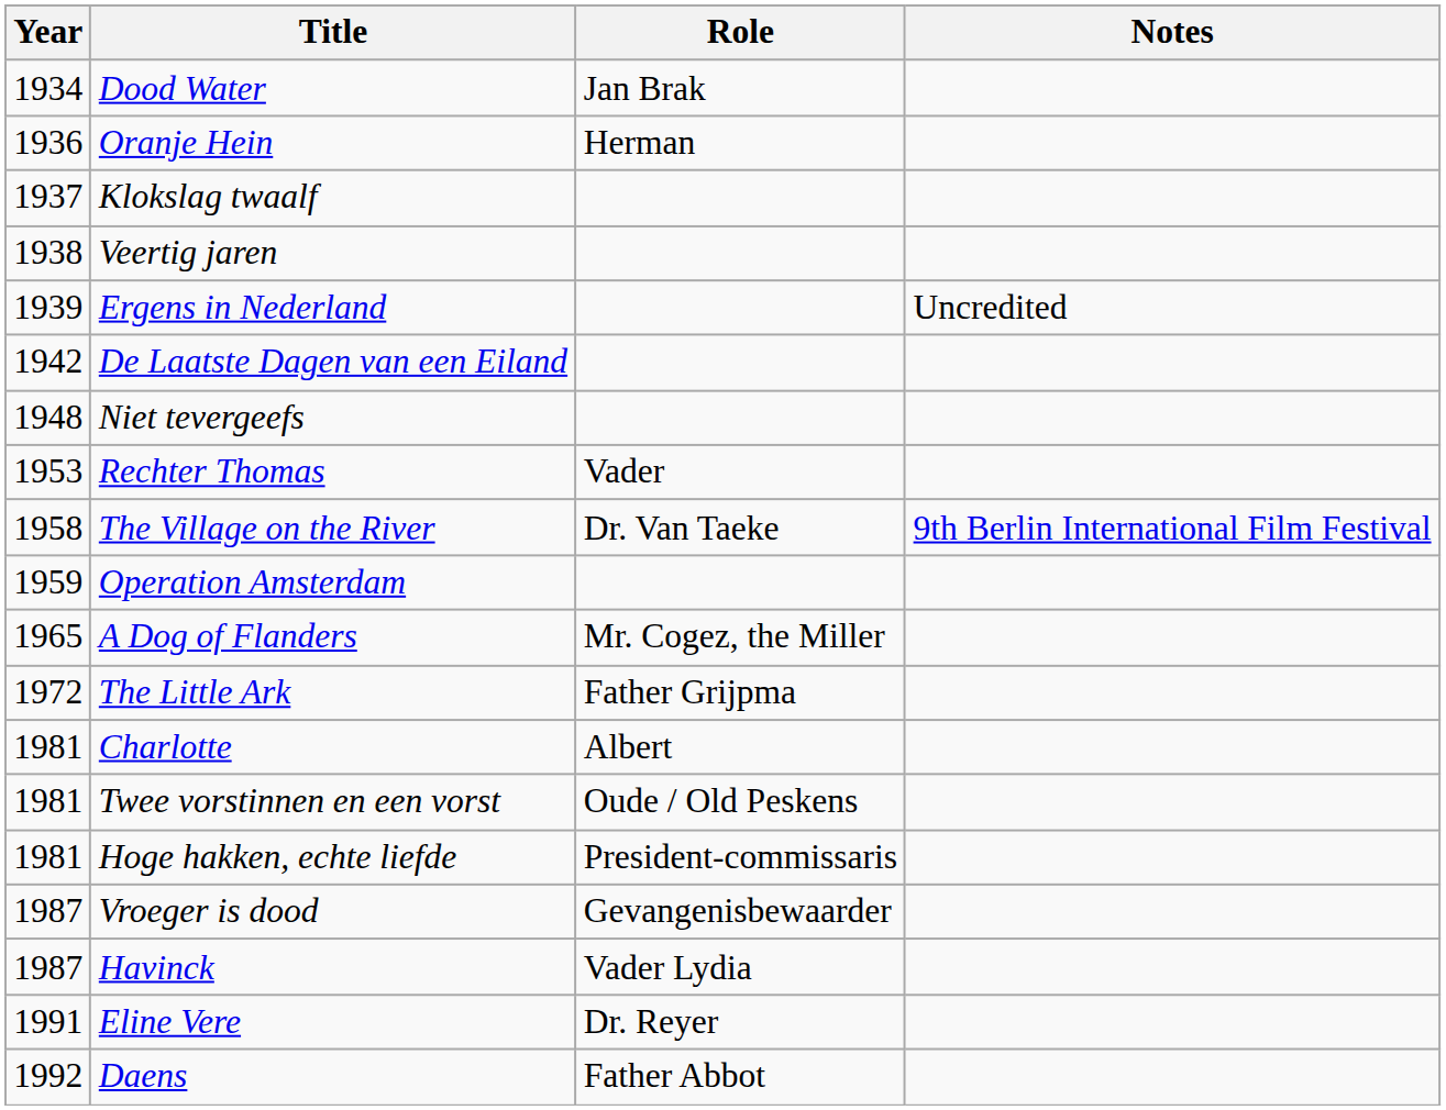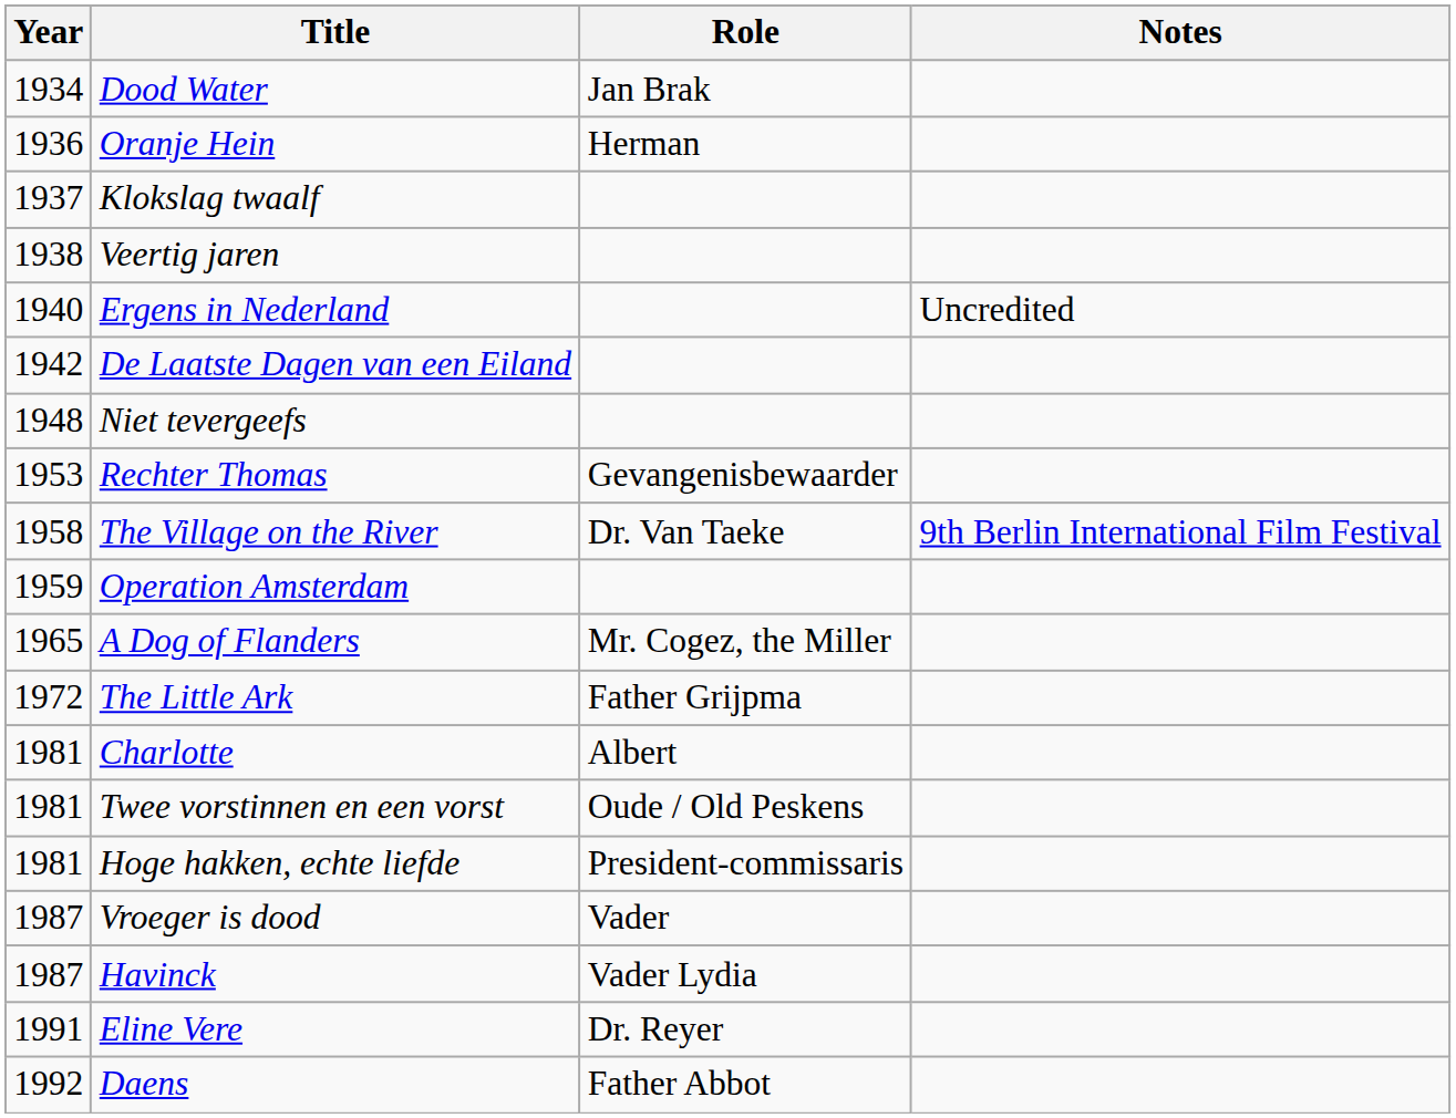 <table class="wikitable">
 <tr>
 <th>Year</th>
 <th>Title</th>
 <th>Role</th>
 <th>Notes</th>
 </tr>
 <tr>
 <td>1934</td>
 <td><em><a href='#'>Dood Water</a></em></td>
 <td>Jan Brak</td>
 <td></td>
 </tr>
 <tr>
 <td>1936</td>
 <td><em><a href='#'>Oranje Hein</a></em></td>
 <td>Herman</td>
 <td></td>
 </tr>
 <tr>
 <td>1937</td>
 <td><em>Klokslag twaalf</em></td>
 <td></td>
 <td></td>
 </tr>
 <tr>
 <td>1938</td>
 <td><em>Veertig jaren</em></td>
 <td></td>
 <td></td>
 </tr>
 <tr>
-<td>1939</td>
+<td>1940</td>
 <td><em><a href='#'>Ergens in Nederland</a></em></td>
 <td></td>
 <td>Uncredited</td>
 </tr>
 <tr>
 <td>1942</td>
 <td><em><a href='#'>De Laatste Dagen van een Eiland</a></em></td>
 <td></td>
 <td></td>
 </tr>
 <tr>
 <td>1948</td>
 <td><em>Niet tevergeefs</em></td>
 <td></td>
 <td></td>
 </tr>
 <tr>
 <td>1953</td>
 <td><em><a href='#'>Rechter Thomas</a></em></td>
-<td>Vader</td>
+<td>Gevangenisbewaarder</td>
 <td></td>
 </tr>
 <tr>
 <td>1958</td>
 <td><em><a href='#'>The Village on the River</a></em></td>
 <td>Dr. Van Taeke</td>
 <td><a href='#'>9th Berlin International Film Festival</a></td>
 </tr>
 <tr>
 <td>1959</td>
 <td><em><a href='#'>Operation Amsterdam</a></em></td>
 <td></td>
 <td></td>
 </tr>
 <tr>
 <td>1965</td>
 <td><em><a href='#'>A Dog of Flanders</a></em></td>
 <td>Mr. Cogez, the Miller</td>
 <td></td>
 </tr>
 <tr>
 <td>1972</td>
 <td><em><a href='#'>The Little Ark</a></em></td>
 <td>Father Grijpma</td>
 <td></td>
 </tr>
 <tr>
 <td>1981</td>
 <td><em><a href='#'>Charlotte</a></em></td>
 <td>Albert</td>
 <td></td>
 </tr>
 <tr>
 <td>1981</td>
 <td><em>Twee vorstinnen en een vorst</em></td>
 <td>Oude / Old Peskens</td>
 <td></td>
 </tr>
 <tr>
 <td>1981</td>
 <td><em>Hoge hakken, echte liefde</em></td>
 <td>President-commissaris</td>
 <td></td>
 </tr>
 <tr>
 <td>1987</td>
 <td><em>Vroeger is dood</em></td>
-<td>Gevangenisbewaarder</td>
+<td>Vader</td>
 <td></td>
 </tr>
 <tr>
 <td>1987</td>
 <td><em><a href='#'>Havinck</a></em></td>
 <td>Vader Lydia</td>
 <td></td>
 </tr>
 <tr>
 <td>1991</td>
 <td><em><a href='#'>Eline Vere</a></em></td>
 <td>Dr. Reyer</td>
 <td></td>
 </tr>
 <tr>
 <td>1992</td>
 <td><em><a href='#'>Daens</a></em></td>
 <td>Father Abbot</td>
 <td></td>
 </tr>
 </table>
